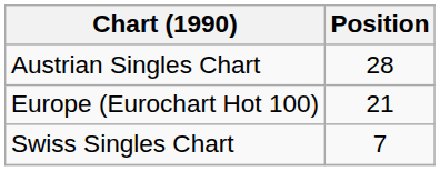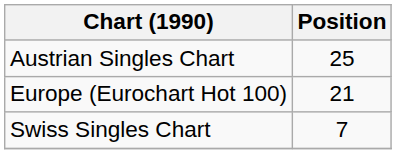 <table class="wikitable sortable">
 <tr>
 <th>Chart (1990)</th>
 <th>Position</th>
 </tr>
 <tr>
 <td>Austrian Singles Chart</td>
-<td align="center">28</td>
+<td align="center">25</td>
 </tr>
 <tr>
 <td>Europe (Eurochart Hot 100)</td>
 <td style="text-align:center;">21</td>
 </tr>
 <tr>
 <td>Swiss Singles Chart</td>
 <td align="center">7</td>
 </tr>
 <tr>
 </tr>
 </table>
